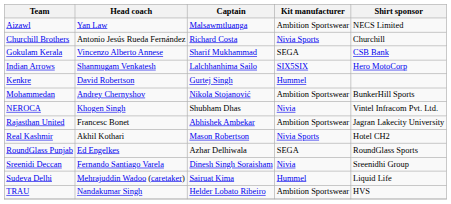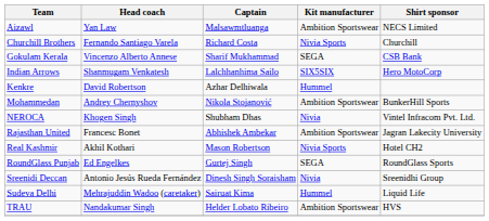 <table class="wikitable sortable" style="text-align: left; font-size:85%">
 <tr>
 <th scope=col>Team</th>
 <th scope=col>Head coach</th>
 <th scope=col>Captain</th>
 <th scope=col class=unsortable>Kit manufacturer</th>
 <th scope=col class=unsortable>Shirt sponsor</th>
 </tr>
 <tr>
 <td><a href='#'>Aizawl</a></td>
 <td> <a href='#'>Yan Law</a></td>
 <td> <a href='#'>Malsawmtluanga</a></td>
 <td> Ambition Sportswear</td>
 <td>NECS Limited</td>
 </tr>
 <tr>
 <td><a href='#'>Churchill Brothers</a></td>
-<td> Antonio Jesús Rueda Fernández</td>
+<td> <a href='#'>Fernando Santiago Varela</a></td>
 <td> <a href='#'>Richard Costa</a></td>
 <td> <a href='#'>Nivia Sports</a></td>
 <td>Churchill</td>
 </tr>
 <tr>
 <td><a href='#'>Gokulam Kerala</a></td>
 <td> <a href='#'>Vincenzo Alberto Annese</a></td>
 <td> <a href='#'>Sharif Mukhammad</a></td>
 <td> SEGA</td>
 <td><a href='#'>CSB Bank</a></td>
 </tr>
 <tr>
 <td><a href='#'>Indian Arrows</a></td>
 <td> <a href='#'>Shanmugam Venkatesh</a></td>
 <td> <a href='#'>Lalchhanhima Sailo</a></td>
 <td> <a href='#'>SIX5SIX</a></td>
 <td><a href='#'>Hero MotoCorp</a></td>
 </tr>
 <tr>
 <td><a href='#'>Kenkre</a></td>
 <td> <a href='#'>David Robertson</a></td>
-<td> <a href='#'>Gurtej Singh</a></td>
+<td> Azhar Delhiwala</td>
 <td> <a href='#'>Hummel</a></td>
 <td></td>
 </tr>
 <tr>
 <td><a href='#'>Mohammedan</a></td>
 <td> <a href='#'>Andrey Chernyshov</a></td>
 <td> <a href='#'>Nikola Stojanović</a></td>
 <td> Ambition Sportswear</td>
 <td>BunkerHill Sports</td>
 </tr>
 <tr>
 <td><a href='#'>NEROCA</a></td>
 <td> <a href='#'>Khogen Singh</a></td>
 <td> Shubham Dhas</td>
 <td> <a href='#'>Nivia</a></td>
 <td>Vintel Infracom Pvt. Ltd.</td>
 </tr>
 <tr>
 <td><a href='#'>Rajasthan United</a></td>
 <td> Francesc Bonet</td>
 <td> <a href='#'>Abhishek Ambekar</a></td>
 <td> Ambition Sportswear</td>
 <td>Jagran Lakecity University</td>
 </tr>
 <tr>
 <td><a href='#'>Real Kashmir</a></td>
 <td> Akhil Kothari</td>
 <td> <a href='#'>Mason Robertson</a></td>
 <td> <a href='#'>Nivia Sports</a></td>
 <td>Hotel CH2</td>
 </tr>
 <tr>
 <td><a href='#'>RoundGlass Punjab</a></td>
 <td> <a href='#'>Ed Engelkes</a></td>
-<td> Azhar Delhiwala</td>
+<td> <a href='#'>Gurtej Singh</a></td>
 <td> SEGA</td>
 <td>RoundGlass Sports</td>
 </tr>
 <tr>
 <td><a href='#'>Sreenidi Deccan</a></td>
-<td> <a href='#'>Fernando Santiago Varela</a></td>
+<td> Antonio Jesús Rueda Fernández</td>
 <td> <a href='#'>Dinesh Singh Soraisham</a></td>
 <td> <a href='#'>Nivia</a></td>
 <td>Sreenidhi Group</td>
 </tr>
 <tr>
 <td><a href='#'>Sudeva Delhi</a></td>
 <td> <a href='#'>Mehrajuddin Wadoo</a> (<a href='#'>caretaker</a>)</td>
 <td> <a href='#'>Sairuat Kima</a></td>
 <td> <a href='#'>Hummel</a></td>
 <td>Liquid Life</td>
 </tr>
 <tr>
 <td><a href='#'>TRAU</a></td>
 <td> <a href='#'>Nandakumar Singh</a></td>
 <td> <a href='#'>Helder Lobato Ribeiro</a></td>
 <td> Ambition Sportswear</td>
 <td>HVS</td>
 </tr>
 <tr>
 </tr>
 </table>
